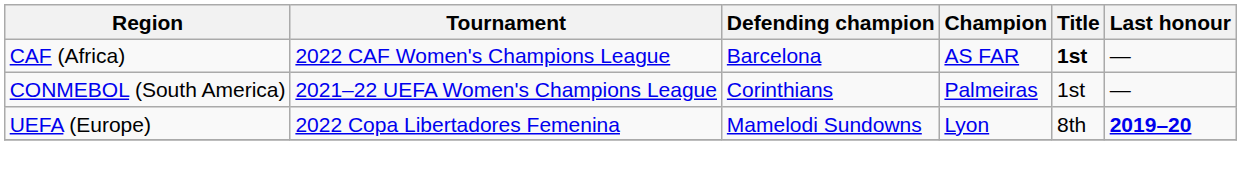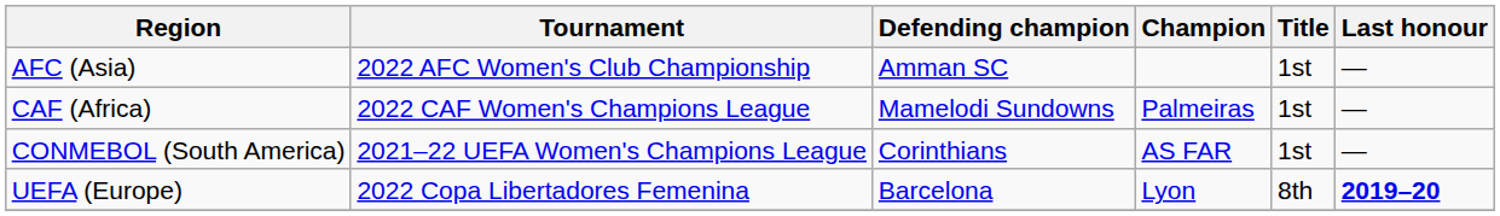 <table class=wikitable style="font-size:14px">
 <tr>
 <th>Region</th>
 <th>Tournament</th>
 <th>Defending champion</th>
 <th>Champion</th>
 <th>Title</th>
 <th>Last honour</th>
 </tr>
 <tr>
+<td><a href='#'>AFC</a> (Asia)</td>
+<td><a href='#'>2022 AFC Women's Club Championship</a></td>
+<td> <a href='#'>Amman SC</a></td>
+<td></td>
+<td>1st</td>
+<td>—</td>
+</tr>
+<tr>
 <td><a href='#'>CAF</a> (Africa)</td>
 <td><a href='#'>2022 CAF Women's Champions League</a></td>
-<td> <a href='#'>Barcelona</a></td>
-<td> <a href='#'>AS FAR</a></td>
-<td><strong>1st</strong></td>
+<td> <a href='#'>Mamelodi Sundowns</a></td>
+<td> <a href='#'>Palmeiras</a></td>
+<td>1st</td>
 <td>—</td>
 </tr>
 <tr>
 <td><a href='#'>CONMEBOL</a> (South America)</td>
 <td><a href='#'>2021–22 UEFA Women's Champions League</a></td>
 <td> <a href='#'>Corinthians</a></td>
-<td> <a href='#'>Palmeiras</a></td>
+<td> <a href='#'>AS FAR</a></td>
 <td>1st</td>
 <td>—</td>
 </tr>
 <tr>
 <td><a href='#'>UEFA</a> (Europe)</td>
 <td><a href='#'>2022 Copa Libertadores Femenina</a></td>
-<td> <a href='#'>Mamelodi Sundowns</a></td>
+<td> <a href='#'>Barcelona</a></td>
 <td> <a href='#'>Lyon</a></td>
 <td>8th</td>
 <td><strong><a href='#'>2019–20</a></strong></td>
 </tr>
 <tr>
 </tr>
 </table>
